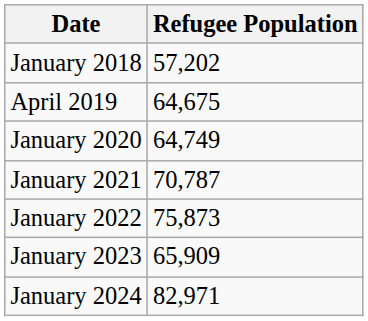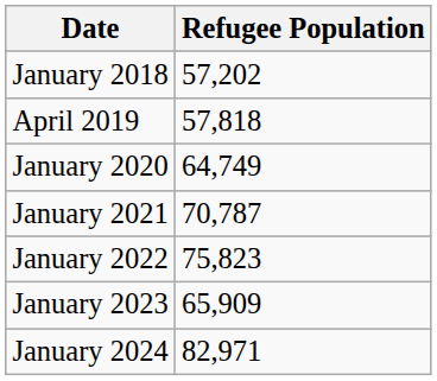 <table class="wikitable sortable">
 <tr>
 <th>Date</th>
 <th>Refugee Population</th>
 </tr>
 <tr>
 <td>January 2018</td>
 <td>57,202</td>
 </tr>
 <tr>
 <td>April 2019</td>
-<td>64,675</td>
+<td>57,818</td>
 </tr>
 <tr>
 <td>January 2020</td>
 <td>64,749</td>
 </tr>
 <tr>
 <td>January 2021</td>
 <td>70,787</td>
 </tr>
 <tr>
 <td>January 2022</td>
-<td>75,873</td>
+<td>75,823</td>
 </tr>
 <tr>
 <td>January 2023</td>
 <td>65,909</td>
 </tr>
 <tr>
 <td>January 2024</td>
 <td>82,971</td>
 </tr>
 </table>
